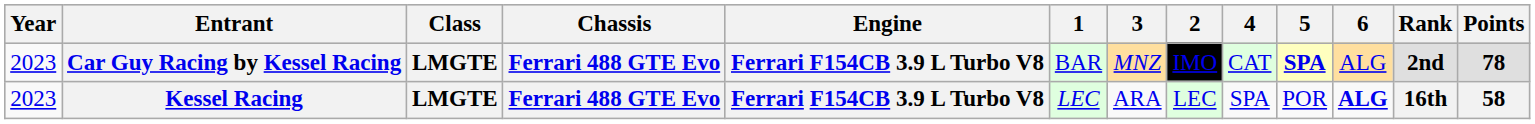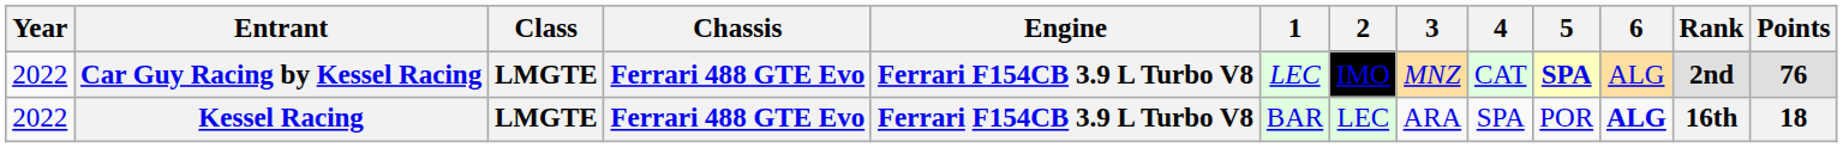 <table class="wikitable" style="text-align:center; font-size:90%">
 <tr>
 <th>Year</th>
 <th>Entrant</th>
 <th>Class</th>
 <th>Chassis</th>
 <th>Engine</th>
 <th>1</th>
+<th>2</th>
 <th>3</th>
-<th>2</th>
 <th>4</th>
 <th>5</th>
 <th>6</th>
 <th>Rank</th>
 <th>Points</th>
 </tr>
 <tr>
-<td><a href='#'>2023</a></td>
+<td><a href='#'>2022</a></td>
 <th><a href='#'>Car Guy Racing</a> by <a href='#'>Kessel Racing</a></th>
 <th>LMGTE</th>
 <th><a href='#'>Ferrari 488 GTE Evo</a></th>
 <th><a href='#'>Ferrari F154CB</a> 3.9 L Turbo V8</th>
-<td style="background:#DFFFDF;"><a href='#'>BAR</a><br></td>
+<td style="background:#DFFFDF;"><em><a href='#'>LEC</a></em><br></td>
+<td style="background:#000000; color:white"><a href='#'><span>IMO</span></a><br></td>
 <td style="background:#FFDF9F;"><em><a href='#'>MNZ</a></em><br></td>
-<td style="background:#000000; color:white"><a href='#'><span>IMO</span></a><br></td>
 <td style="background:#DFFFDF;"><a href='#'>CAT</a><br></td>
 <td style="background:#FFFFBF;"><strong><a href='#'>SPA</a></strong><br></td>
 <td style="background:#FFDF9F;"><a href='#'>ALG</a><br></td>
 <th style="background:#DFDFDF;">2nd</th>
-<th style="background:#DFDFDF;">78</th>
+<th style="background:#DFDFDF;">76</th>
 </tr>
 <tr>
-<td><a href='#'>2023</a></td>
+<td><a href='#'>2022</a></td>
 <th><a href='#'>Kessel Racing</a></th>
 <th>LMGTE</th>
 <th><a href='#'>Ferrari 488 GTE Evo</a></th>
 <th><a href='#'>Ferrari</a> <a href='#'>F154CB</a> 3.9 L Turbo V8</th>
-<td style="background:#DFFFDF;"><em><a href='#'>LEC</a></em><br></td>
+<td style="background:#DFFFDF;"><a href='#'>BAR</a><br></td>
+<td style="background:#DFFFDF;"><a href='#'>LEC</a><br></td>
 <td><a href='#'>ARA</a></td>
-<td style="background:#DFFFDF;"><a href='#'>LEC</a><br></td>
 <td><a href='#'>SPA</a></td>
 <td><a href='#'>POR</a></td>
 <td><strong><a href='#'>ALG</a></strong></td>
 <th>16th</th>
-<th>58</th>
+<th>18</th>
 </tr>
 </table>
